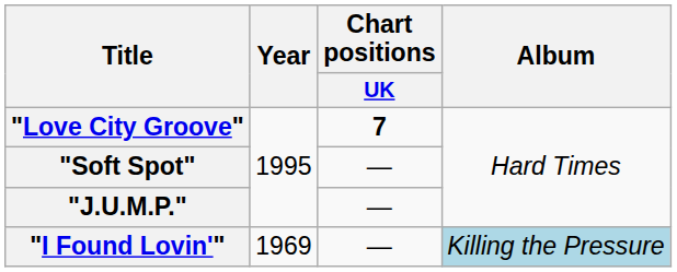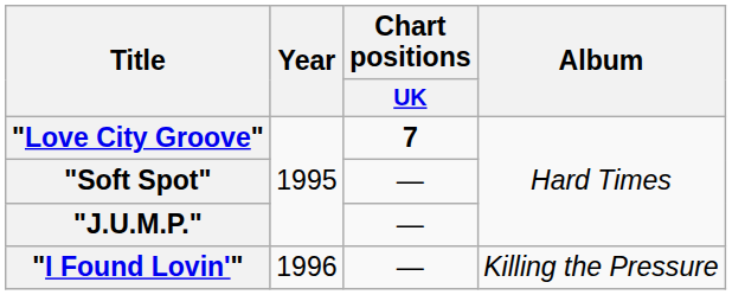 <table class="wikitable plainrowheaders" style="text-align:center;">
 <tr>
 <th rowspan="2">Title</th>
 <th rowspan="2">Year</th>
 <th colspan="1">Chart positions</th>
 <th rowspan="2">Album</th>
 </tr>
 <tr>
 <th scope="col" style="width:3em;font-size:85%;"><a href='#'>UK</a><br></th>
 </tr>
 <tr>
 <th scope="row">"<a href='#'>Love City Groove</a>"</th>
 <td rowspan="3">1995</td>
 <td><strong>7</strong></td>
 <td rowspan="3"><em>Hard Times</em></td>
 </tr>
 <tr>
 <th scope="row">"Soft Spot"</th>
 <td>—</td>
 </tr>
 <tr>
 <th scope="row">"J.U.M.P."</th>
 <td>—</td>
 </tr>
 <tr>
 <th scope="row">"<a href='#'>I Found Lovin'</a>"</th>
-<td>1969</td>
+<td>1996</td>
 <td>—</td>
-<td style="background: lightblue;"><em>Killing the Pressure</em></td>
+<td><em>Killing the Pressure</em></td>
 </tr>
 </table>
